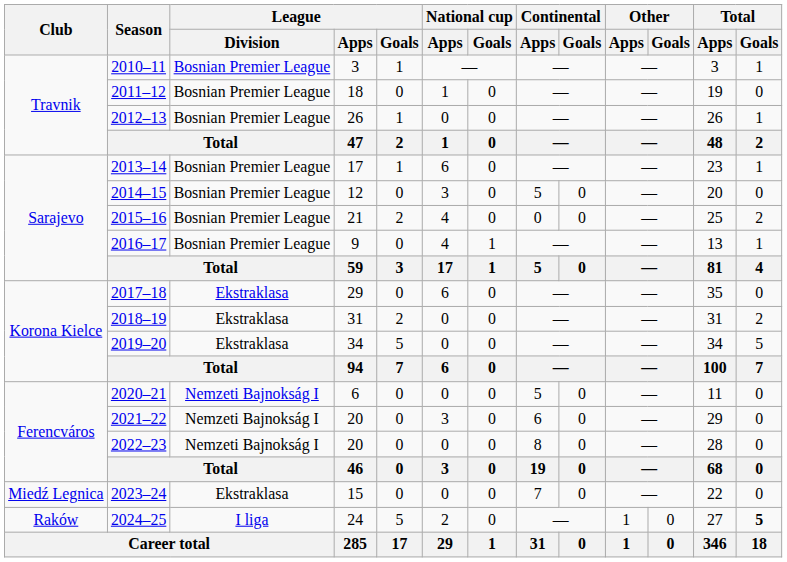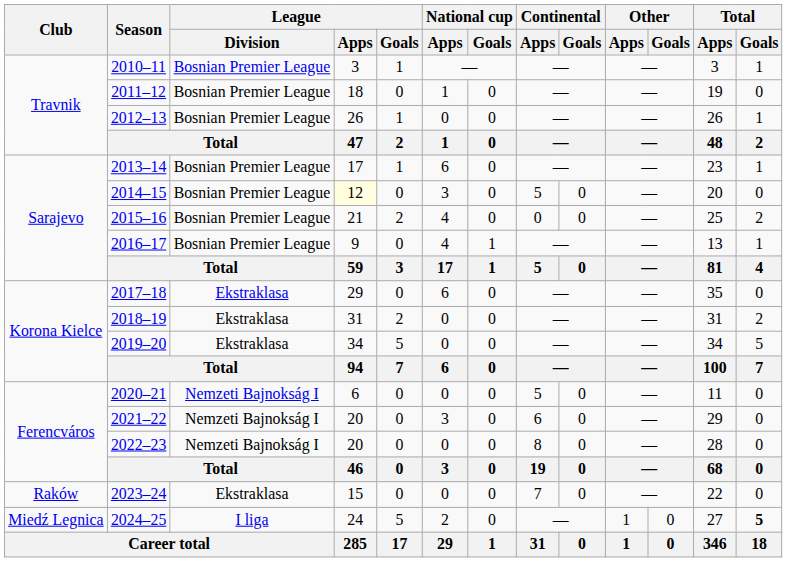 <table class="wikitable" style="text-align:center">
 <tr>
 <th rowspan=2>Club</th>
 <th rowspan=2>Season</th>
 <th colspan=3>League</th>
 <th colspan=2>National cup</th>
 <th colspan=2>Continental</th>
 <th colspan=2>Other</th>
 <th colspan=2>Total</th>
 </tr>
 <tr>
 <th>Division</th>
 <th>Apps</th>
 <th>Goals</th>
 <th>Apps</th>
 <th>Goals</th>
 <th>Apps</th>
 <th>Goals</th>
 <th>Apps</th>
 <th>Goals</th>
 <th>Apps</th>
 <th>Goals</th>
 </tr>
 <tr>
 <td rowspan=4><a href='#'>Travnik</a></td>
 <td><a href='#'>2010–11</a></td>
 <td><a href='#'>Bosnian Premier League</a></td>
 <td>3</td>
 <td>1</td>
 <td colspan=2>—</td>
 <td colspan=2>—</td>
 <td colspan=2>—</td>
 <td>3</td>
 <td>1</td>
 </tr>
 <tr>
 <td><a href='#'>2011–12</a></td>
 <td>Bosnian Premier League</td>
 <td>18</td>
 <td>0</td>
 <td>1</td>
 <td>0</td>
 <td colspan=2>—</td>
 <td colspan=2>—</td>
 <td>19</td>
 <td>0</td>
 </tr>
 <tr>
 <td><a href='#'>2012–13</a></td>
 <td>Bosnian Premier League</td>
 <td>26</td>
 <td>1</td>
 <td>0</td>
 <td>0</td>
 <td colspan=2>—</td>
 <td colspan=2>—</td>
 <td>26</td>
 <td>1</td>
 </tr>
 <tr>
 <th colspan=2>Total</th>
 <th>47</th>
 <th>2</th>
 <th>1</th>
 <th>0</th>
 <th colspan=2>—</th>
 <th colspan=2>—</th>
 <th>48</th>
 <th>2</th>
 </tr>
 <tr>
 <td rowspan=5><a href='#'>Sarajevo</a></td>
 <td><a href='#'>2013–14</a></td>
 <td>Bosnian Premier League</td>
 <td>17</td>
 <td>1</td>
 <td>6</td>
 <td>0</td>
 <td colspan=2>—</td>
 <td colspan=2>—</td>
 <td>23</td>
 <td>1</td>
 </tr>
 <tr>
 <td><a href='#'>2014–15</a></td>
 <td>Bosnian Premier League</td>
-<td>12</td>
+<td style="background: lightyellow;">12</td>
 <td>0</td>
 <td>3</td>
 <td>0</td>
 <td>5</td>
 <td>0</td>
 <td colspan=2>—</td>
 <td>20</td>
 <td>0</td>
 </tr>
 <tr>
 <td><a href='#'>2015–16</a></td>
 <td>Bosnian Premier League</td>
 <td>21</td>
 <td>2</td>
 <td>4</td>
 <td>0</td>
 <td>0</td>
 <td>0</td>
 <td colspan=2>—</td>
 <td>25</td>
 <td>2</td>
 </tr>
 <tr>
 <td><a href='#'>2016–17</a></td>
 <td>Bosnian Premier League</td>
 <td>9</td>
 <td>0</td>
 <td>4</td>
 <td>1</td>
 <td colspan=2>—</td>
 <td colspan=2>—</td>
 <td>13</td>
 <td>1</td>
 </tr>
 <tr>
 <th colspan=2>Total</th>
 <th>59</th>
 <th>3</th>
 <th>17</th>
 <th>1</th>
 <th>5</th>
 <th>0</th>
 <th colspan=2>—</th>
 <th>81</th>
 <th>4</th>
 </tr>
 <tr>
 <td rowspan=4><a href='#'>Korona Kielce</a></td>
 <td><a href='#'>2017–18</a></td>
 <td><a href='#'>Ekstraklasa</a></td>
 <td>29</td>
 <td>0</td>
 <td>6</td>
 <td>0</td>
 <td colspan=2>—</td>
 <td colspan=2>—</td>
 <td>35</td>
 <td>0</td>
 </tr>
 <tr>
 <td><a href='#'>2018–19</a></td>
 <td>Ekstraklasa</td>
 <td>31</td>
 <td>2</td>
 <td>0</td>
 <td>0</td>
 <td colspan=2>—</td>
 <td colspan=2>—</td>
 <td>31</td>
 <td>2</td>
 </tr>
 <tr>
 <td><a href='#'>2019–20</a></td>
 <td>Ekstraklasa</td>
 <td>34</td>
 <td>5</td>
 <td>0</td>
 <td>0</td>
 <td colspan=2>—</td>
 <td colspan=2>—</td>
 <td>34</td>
 <td>5</td>
 </tr>
 <tr>
 <th colspan=2>Total</th>
 <th>94</th>
 <th>7</th>
 <th>6</th>
 <th>0</th>
 <th colspan=2>—</th>
 <th colspan=2>—</th>
 <th>100</th>
 <th>7</th>
 </tr>
 <tr>
 <td rowspan=4><a href='#'>Ferencváros</a></td>
 <td><a href='#'>2020–21</a></td>
 <td><a href='#'>Nemzeti Bajnokság I</a></td>
 <td>6</td>
 <td>0</td>
 <td>0</td>
 <td>0</td>
 <td>5</td>
 <td>0</td>
 <td colspan=2>—</td>
 <td>11</td>
 <td>0</td>
 </tr>
 <tr>
 <td><a href='#'>2021–22</a></td>
 <td>Nemzeti Bajnokság I</td>
 <td>20</td>
 <td>0</td>
 <td>3</td>
 <td>0</td>
 <td>6</td>
 <td>0</td>
 <td colspan=2>—</td>
 <td>29</td>
 <td>0</td>
 </tr>
 <tr>
 <td><a href='#'>2022–23</a></td>
 <td>Nemzeti Bajnokság I</td>
 <td>20</td>
 <td>0</td>
 <td>0</td>
 <td>0</td>
 <td>8</td>
 <td>0</td>
 <td colspan=2>—</td>
 <td>28</td>
 <td>0</td>
 </tr>
 <tr>
 <th colspan=2>Total</th>
 <th>46</th>
 <th>0</th>
 <th>3</th>
 <th>0</th>
 <th>19</th>
 <th>0</th>
 <th colspan=2>—</th>
 <th>68</th>
 <th>0</th>
 </tr>
 <tr>
-<td><a href='#'>Miedź Legnica</a></td>
+<td><a href='#'>Raków</a></td>
 <td><a href='#'>2023–24</a></td>
 <td>Ekstraklasa</td>
 <td>15</td>
 <td>0</td>
 <td>0</td>
 <td>0</td>
 <td>7</td>
 <td>0</td>
 <td colspan=2>—</td>
 <td>22</td>
 <td>0</td>
 </tr>
 <tr>
-<td><a href='#'>Raków</a></td>
+<td><a href='#'>Miedź Legnica</a></td>
 <td><a href='#'>2024–25</a></td>
 <td><a href='#'>I liga</a></td>
 <td>24</td>
 <td>5</td>
 <td>2</td>
 <td>0</td>
 <td colspan=2>—</td>
 <td>1</td>
 <td>0</td>
 <td>27</td>
 <td><strong>5</strong></td>
 </tr>
 <tr>
 <th colspan=3>Career total</th>
 <th>285</th>
 <th>17</th>
 <th>29</th>
 <th>1</th>
 <th>31</th>
 <th>0</th>
 <th>1</th>
 <th>0</th>
 <th>346</th>
 <th>18</th>
 </tr>
 </table>
